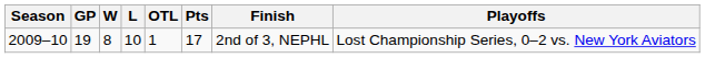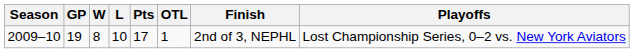 <table class="wikitable">
 <tr>
 <th>Season</th>
 <th>GP</th>
 <th>W</th>
 <th>L</th>
+<th>Pts</th>
 <th>OTL</th>
-<th>Pts</th>
 <th>Finish</th>
 <th>Playoffs</th>
 </tr>
 <tr>
 <td>2009–10</td>
 <td>19</td>
 <td>8</td>
 <td>10</td>
+<td>17</td>
 <td>1</td>
-<td>17</td>
 <td>2nd of 3, NEPHL</td>
 <td>Lost Championship Series, 0–2 vs. <a href='#'>New York Aviators</a></td>
 </tr>
 </table>
